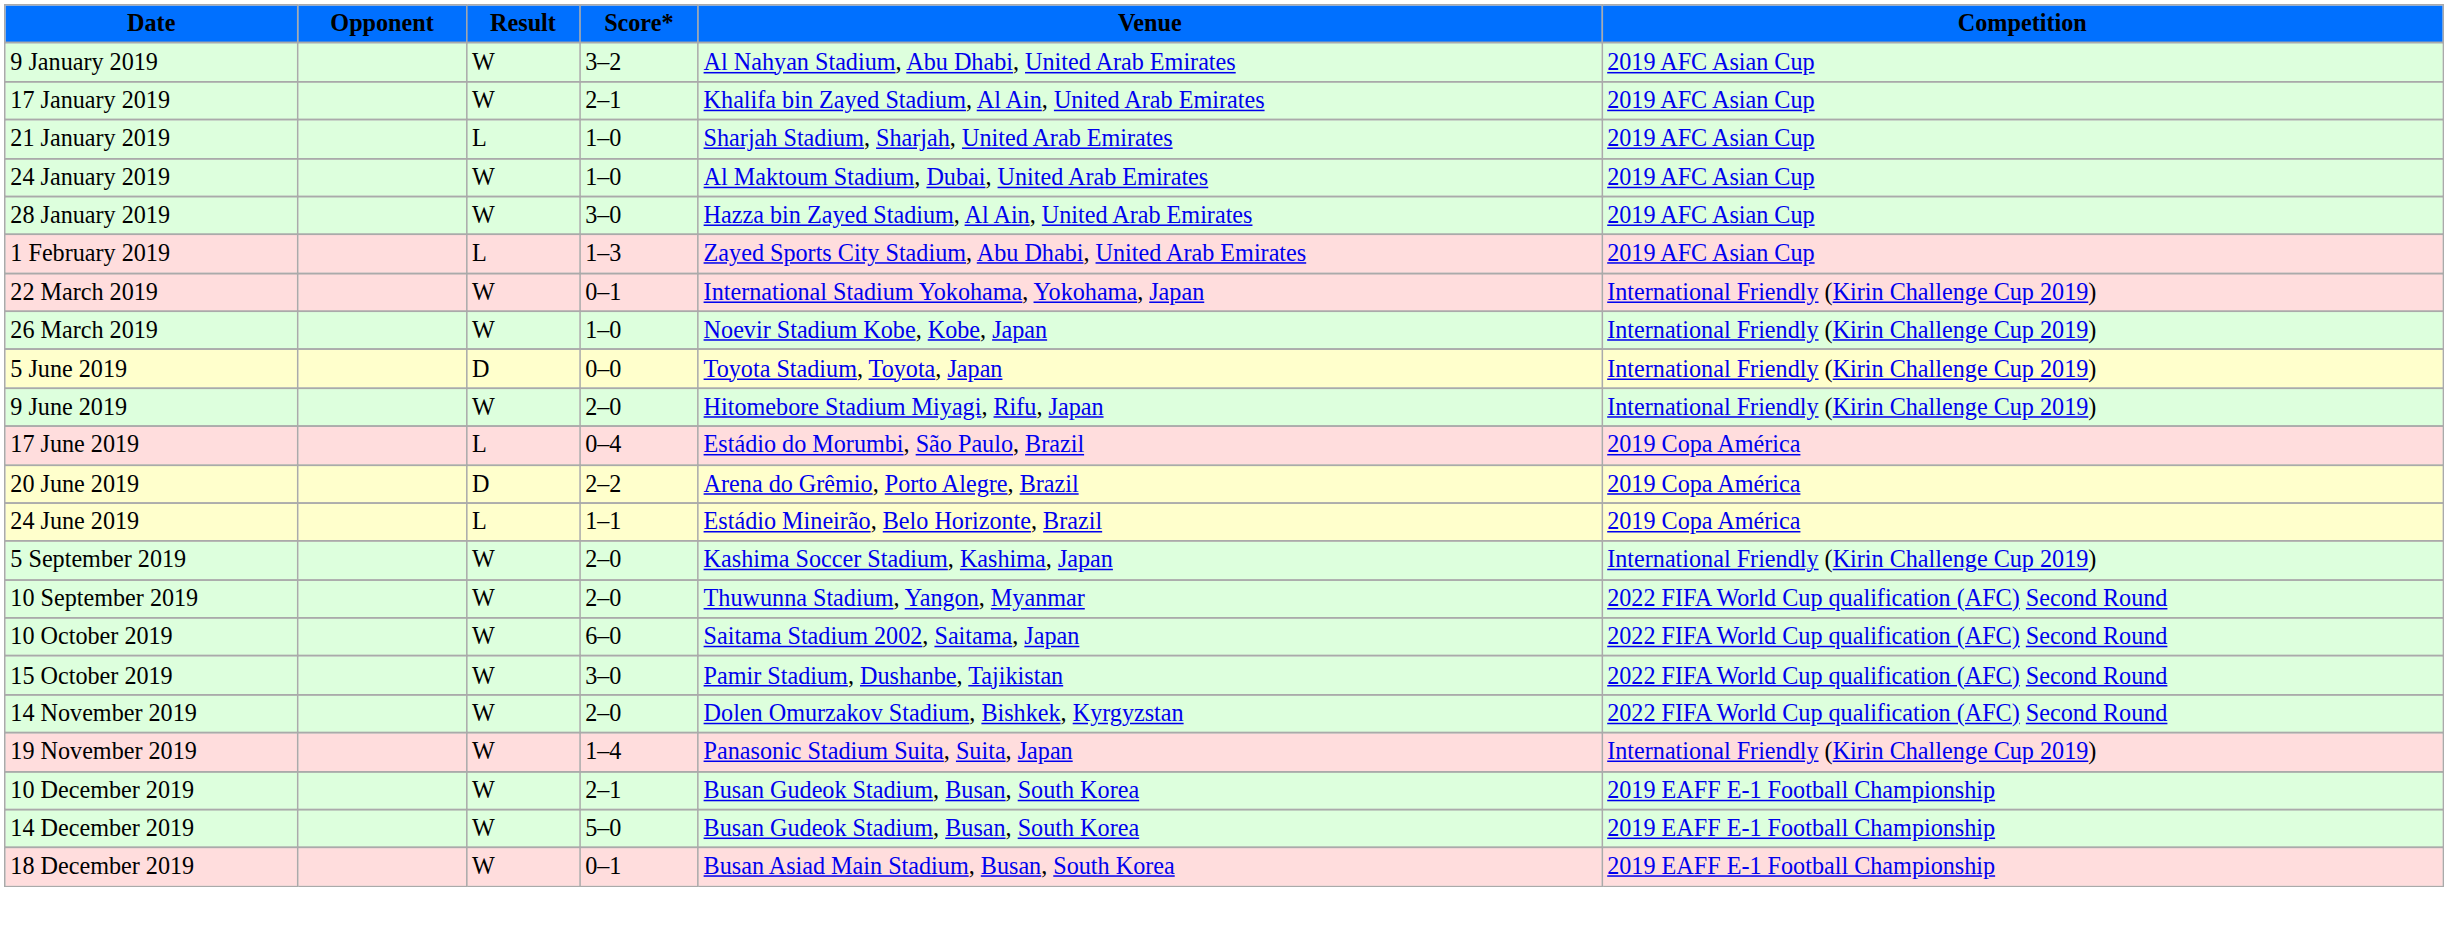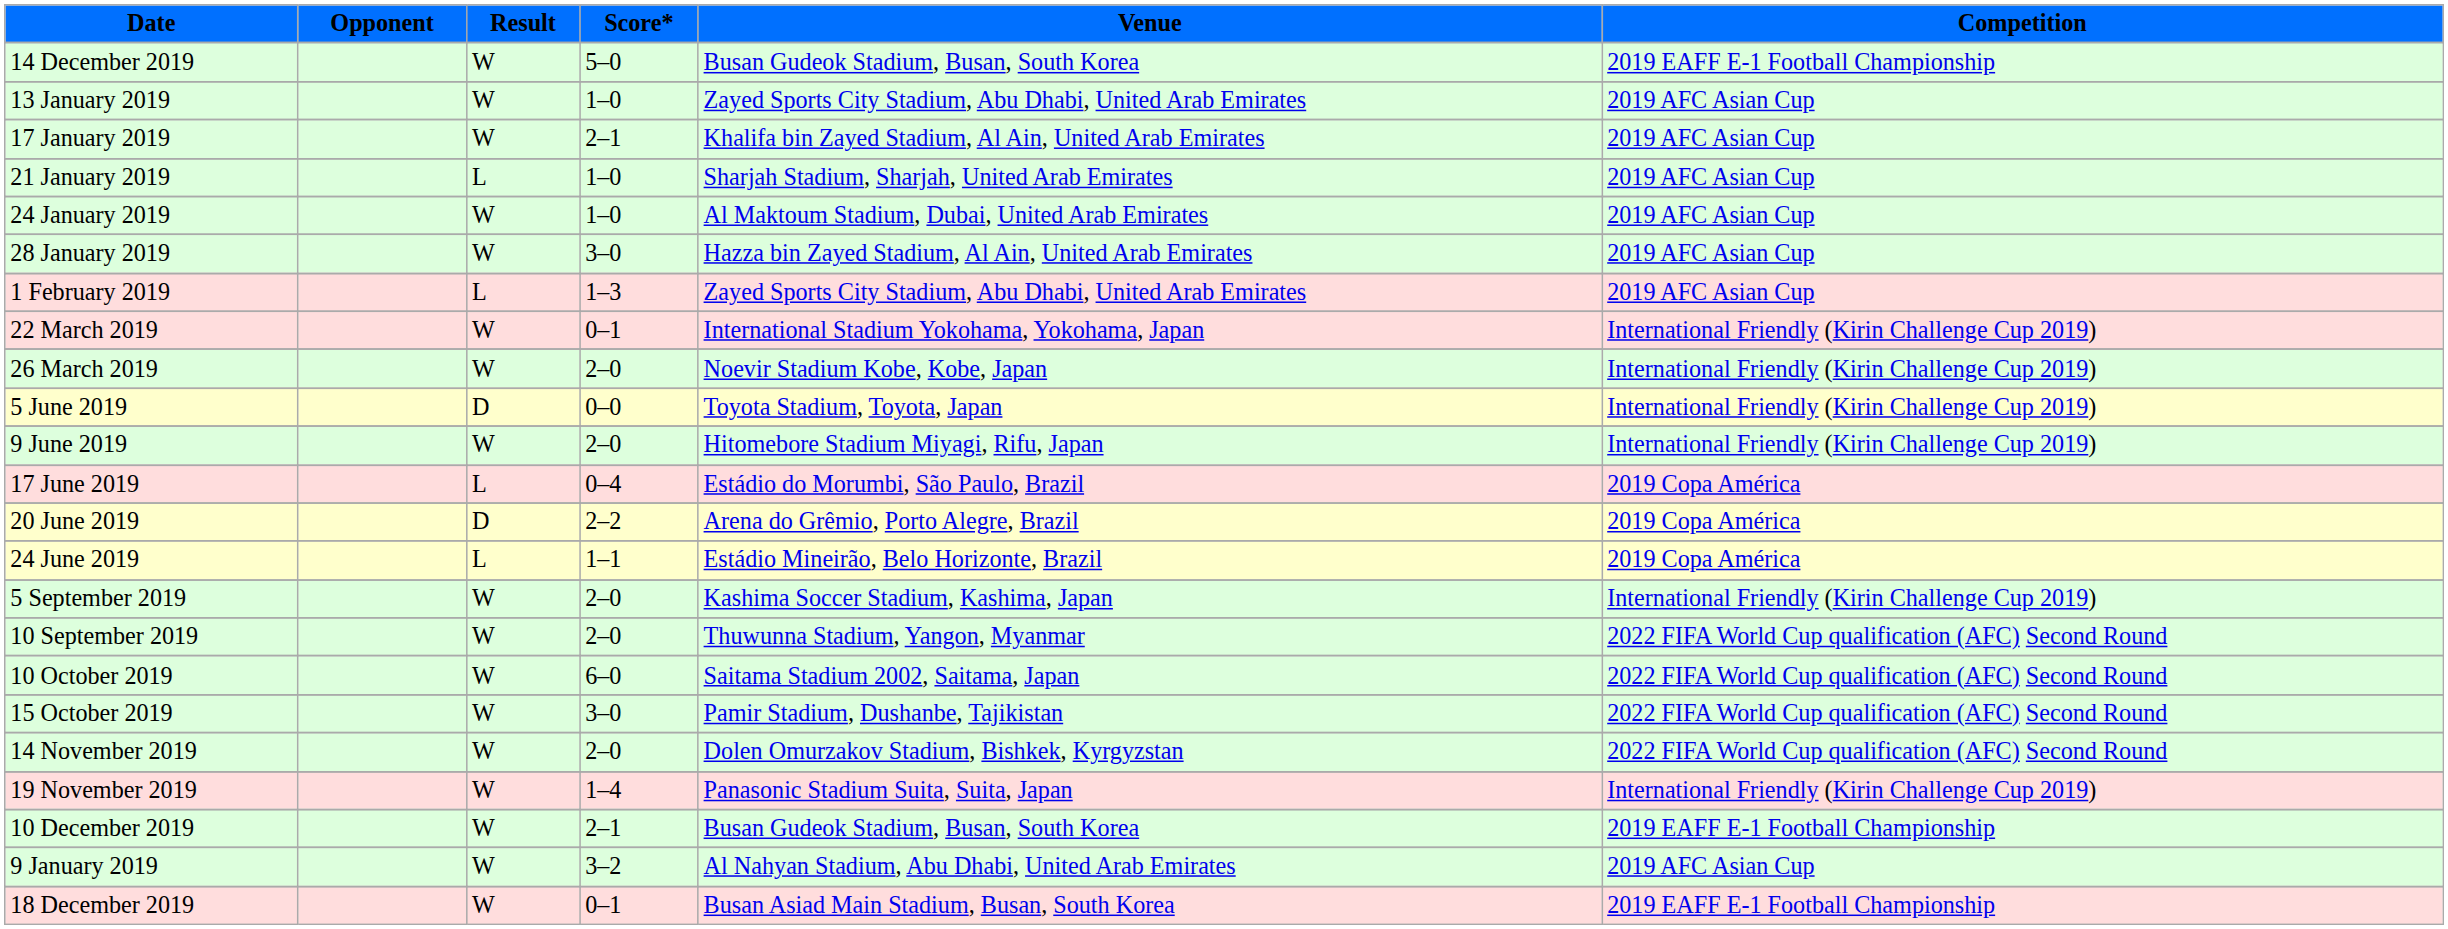 <table width=102% class="wikitable">
 <tr>
 <th style="background:#0070FF;"><span>Date</span></th>
 <th style="background:#0070FF;"><span>Opponent</span></th>
 <th style="background:#0070FF;"><span>Result</span></th>
 <th style="background:#0070FF;"><span>Score*</span></th>
 <th style="background:#0070FF;"><span>Venue</span></th>
 <th style="background:#0070FF;"><span>Competition</span></th>
 </tr>
 <tr>
 </tr>
 <tr style="background:#dfd;">
-<td>9 January 2019</td>
+<td>14 December 2019</td>
 <td></td>
 <td>W</td>
-<td>3–2</td>
-<td> <a href='#'>Al Nahyan Stadium</a>, <a href='#'>Abu Dhabi</a>, <a href='#'>United Arab Emirates</a></td>
-<td><a href='#'>2019 AFC Asian Cup</a></td>
+<td>5–0</td>
+<td> <a href='#'>Busan Gudeok Stadium</a>, <a href='#'>Busan</a>, <a href='#'>South Korea</a></td>
+<td><a href='#'>2019 EAFF E-1 Football Championship</a></td>
 </tr>
 <tr>
+</tr>
+<tr style="background:#dfd;">
+<td>13 January 2019</td>
+<td></td>
+<td>W</td>
+<td>1–0</td>
+<td> <a href='#'>Zayed Sports City Stadium</a>, <a href='#'>Abu Dhabi</a>, <a href='#'>United Arab Emirates</a></td>
+<td><a href='#'>2019 AFC Asian Cup</a></td>
 </tr>
 <tr>
 </tr>
 <tr style="background:#dfd;">
 <td>17 January 2019</td>
 <td></td>
 <td>W</td>
 <td>2–1</td>
 <td> <a href='#'>Khalifa bin Zayed Stadium</a>, <a href='#'>Al Ain</a>, <a href='#'>United Arab Emirates</a></td>
 <td><a href='#'>2019 AFC Asian Cup</a></td>
 </tr>
 <tr>
 </tr>
 <tr style="background:#dfd;">
 <td>21 January 2019</td>
 <td></td>
 <td>L</td>
 <td>1–0</td>
 <td> <a href='#'>Sharjah Stadium</a>, <a href='#'>Sharjah</a>, <a href='#'>United Arab Emirates</a></td>
 <td><a href='#'>2019 AFC Asian Cup</a></td>
 </tr>
 <tr>
 </tr>
 <tr style="background:#dfd;">
 <td>24 January 2019</td>
 <td></td>
 <td>W</td>
 <td>1–0</td>
 <td> <a href='#'>Al Maktoum Stadium</a>, <a href='#'>Dubai</a>, <a href='#'>United Arab Emirates</a></td>
 <td><a href='#'>2019 AFC Asian Cup</a></td>
 </tr>
 <tr>
 </tr>
 <tr style="background:#dfd;">
 <td>28 January 2019</td>
 <td></td>
 <td>W</td>
 <td>3–0</td>
 <td> <a href='#'>Hazza bin Zayed Stadium</a>, <a href='#'>Al Ain</a>, <a href='#'>United Arab Emirates</a></td>
 <td><a href='#'>2019 AFC Asian Cup</a></td>
 </tr>
 <tr>
 </tr>
 <tr style="background:#fdd;">
 <td>1 February 2019</td>
 <td></td>
 <td>L</td>
 <td>1–3</td>
 <td> <a href='#'>Zayed Sports City Stadium</a>, <a href='#'>Abu Dhabi</a>, <a href='#'>United Arab Emirates</a></td>
 <td><a href='#'>2019 AFC Asian Cup</a></td>
 </tr>
 <tr>
 </tr>
 <tr style="background:#fdd;">
 <td>22 March 2019</td>
 <td></td>
 <td>W</td>
 <td>0–1</td>
 <td> <a href='#'>International Stadium Yokohama</a>, <a href='#'>Yokohama</a>, <a href='#'>Japan</a></td>
 <td><a href='#'>International Friendly</a> (<a href='#'>Kirin Challenge Cup 2019</a>)</td>
 </tr>
 <tr>
 </tr>
 <tr style="background:#dfd;">
 <td>26 March 2019</td>
 <td></td>
 <td>W</td>
-<td>1–0</td>
+<td>2–0</td>
 <td> <a href='#'>Noevir Stadium Kobe</a>, <a href='#'>Kobe</a>, <a href='#'>Japan</a></td>
 <td><a href='#'>International Friendly</a> (<a href='#'>Kirin Challenge Cup 2019</a>)</td>
 </tr>
 <tr>
 </tr>
 <tr style="background:#ffffcc;">
 <td>5 June 2019</td>
 <td></td>
 <td>D</td>
 <td>0–0</td>
 <td> <a href='#'>Toyota Stadium</a>, <a href='#'>Toyota</a>, <a href='#'>Japan</a></td>
 <td><a href='#'>International Friendly</a> (<a href='#'>Kirin Challenge Cup 2019</a>)</td>
 </tr>
 <tr>
 </tr>
 <tr style="background:#dfd;">
 <td>9 June 2019</td>
 <td></td>
 <td>W</td>
 <td>2–0</td>
 <td> <a href='#'>Hitomebore Stadium Miyagi</a>, <a href='#'>Rifu</a>, <a href='#'>Japan</a></td>
 <td><a href='#'>International Friendly</a> (<a href='#'>Kirin Challenge Cup 2019</a>)</td>
 </tr>
 <tr>
 </tr>
 <tr style="background:#fdd;">
 <td>17 June 2019</td>
 <td></td>
 <td>L</td>
 <td>0–4</td>
 <td> <a href='#'>Estádio do Morumbi</a>, <a href='#'>São Paulo</a>, <a href='#'>Brazil</a></td>
 <td><a href='#'>2019 Copa América</a></td>
 </tr>
 <tr>
 </tr>
 <tr style="background:#ffffcc;">
 <td>20 June 2019</td>
 <td></td>
 <td>D</td>
 <td>2–2</td>
 <td> <a href='#'>Arena do Grêmio</a>, <a href='#'>Porto Alegre</a>, <a href='#'>Brazil</a></td>
 <td><a href='#'>2019 Copa América</a></td>
 </tr>
 <tr>
 </tr>
 <tr style="background:#ffffcc;">
 <td>24 June 2019</td>
 <td></td>
 <td>L</td>
 <td>1–1</td>
 <td> <a href='#'>Estádio Mineirão</a>, <a href='#'>Belo Horizonte</a>, <a href='#'>Brazil</a></td>
 <td><a href='#'>2019 Copa América</a></td>
 </tr>
 <tr>
 </tr>
 <tr style="background:#dfd;">
 <td>5 September 2019</td>
 <td></td>
 <td>W</td>
 <td>2–0</td>
 <td> <a href='#'>Kashima Soccer Stadium</a>, <a href='#'>Kashima</a>, <a href='#'>Japan</a></td>
 <td><a href='#'>International Friendly</a> (<a href='#'>Kirin Challenge Cup 2019</a>)</td>
 </tr>
 <tr>
 </tr>
 <tr style="background:#dfd;">
 <td>10 September 2019</td>
 <td></td>
 <td>W</td>
 <td>2–0</td>
 <td> <a href='#'>Thuwunna Stadium</a>, <a href='#'>Yangon</a>, <a href='#'>Myanmar</a></td>
 <td><a href='#'>2022 FIFA World Cup qualification (AFC)</a> <a href='#'>Second Round</a></td>
 </tr>
 <tr>
 </tr>
 <tr style="background:#dfd;">
 <td>10 October 2019</td>
 <td></td>
 <td>W</td>
 <td>6–0</td>
 <td> <a href='#'>Saitama Stadium 2002</a>, <a href='#'>Saitama</a>, <a href='#'>Japan</a></td>
 <td><a href='#'>2022 FIFA World Cup qualification (AFC)</a> <a href='#'>Second Round</a></td>
 </tr>
 <tr>
 </tr>
 <tr style="background:#dfd;">
 <td>15 October 2019</td>
 <td></td>
 <td>W</td>
 <td>3–0</td>
 <td> <a href='#'>Pamir Stadium</a>, <a href='#'>Dushanbe</a>, <a href='#'>Tajikistan</a></td>
 <td><a href='#'>2022 FIFA World Cup qualification (AFC)</a> <a href='#'>Second Round</a></td>
 </tr>
 <tr>
 </tr>
 <tr style="background:#dfd;">
 <td>14 November 2019</td>
 <td></td>
 <td>W</td>
 <td>2–0</td>
 <td> <a href='#'>Dolen Omurzakov Stadium</a>, <a href='#'>Bishkek</a>, <a href='#'>Kyrgyzstan</a></td>
 <td><a href='#'>2022 FIFA World Cup qualification (AFC)</a> <a href='#'>Second Round</a></td>
 </tr>
 <tr>
 </tr>
 <tr style="background:#fdd;">
 <td>19 November 2019</td>
 <td></td>
 <td>W</td>
 <td>1–4</td>
 <td> <a href='#'>Panasonic Stadium Suita</a>, <a href='#'>Suita</a>, <a href='#'>Japan</a></td>
 <td><a href='#'>International Friendly</a> (<a href='#'>Kirin Challenge Cup 2019</a>)</td>
 </tr>
 <tr>
 </tr>
 <tr style="background:#dfd;">
 <td>10 December 2019</td>
 <td></td>
 <td>W</td>
 <td>2–1</td>
 <td> <a href='#'>Busan Gudeok Stadium</a>, <a href='#'>Busan</a>, <a href='#'>South Korea</a></td>
 <td><a href='#'>2019 EAFF E-1 Football Championship</a></td>
 </tr>
 <tr>
 </tr>
 <tr style="background:#dfd;">
-<td>14 December 2019</td>
+<td>9 January 2019</td>
 <td></td>
 <td>W</td>
-<td>5–0</td>
-<td> <a href='#'>Busan Gudeok Stadium</a>, <a href='#'>Busan</a>, <a href='#'>South Korea</a></td>
-<td><a href='#'>2019 EAFF E-1 Football Championship</a></td>
+<td>3–2</td>
+<td> <a href='#'>Al Nahyan Stadium</a>, <a href='#'>Abu Dhabi</a>, <a href='#'>United Arab Emirates</a></td>
+<td><a href='#'>2019 AFC Asian Cup</a></td>
 </tr>
 <tr>
 </tr>
 <tr style="background:#fdd;">
 <td>18 December 2019</td>
 <td></td>
 <td>W</td>
 <td>0–1</td>
 <td> <a href='#'>Busan Asiad Main Stadium</a>, <a href='#'>Busan</a>, <a href='#'>South Korea</a></td>
 <td><a href='#'>2019 EAFF E-1 Football Championship</a></td>
 </tr>
 </table>
